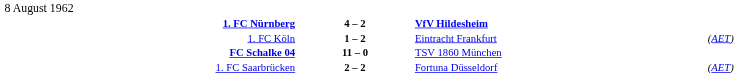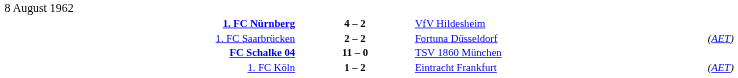 <table width=100% cellspacing=1>
 <tr>
 <th width=25%></th>
 <th width=10%></th>
 <th width=25%></th>
 <th></th>
 </tr>
 <tr>
 <td>8 August 1962</td>
 </tr>
 <tr style=font-size:90%>
 <td align=right><strong><a href='#'>1. FC Nürnberg</a></strong></td>
 <td align=center><strong>4 – 2</strong></td>
-<td><strong><a href='#'>VfV Hildesheim</a></strong></td>
+<td><a href='#'>VfV Hildesheim</a></td>
 </tr>
 <tr style=font-size:90%>
-<td align=right><a href='#'>1. FC Köln</a></td>
-<td align=center><strong>1 – 2</strong></td>
-<td><a href='#'>Eintracht Frankfurt</a></td>
+<td align=right><a href='#'>1. FC Saarbrücken</a></td>
+<td align=center><strong>2 – 2</strong></td>
+<td><a href='#'>Fortuna Düsseldorf</a></td>
 <td><em>(<a href='#'>AET</a>)</em></td>
 </tr>
 <tr style=font-size:90%>
 <td align=right><strong><a href='#'>FC Schalke 04</a></strong></td>
 <td align=center><strong>11 – 0</strong></td>
 <td><a href='#'>TSV 1860 München</a></td>
 </tr>
 <tr style=font-size:90%>
-<td align=right><a href='#'>1. FC Saarbrücken</a></td>
-<td align=center><strong>2 – 2</strong></td>
-<td><a href='#'>Fortuna Düsseldorf</a></td>
+<td align=right><a href='#'>1. FC Köln</a></td>
+<td align=center><strong>1 – 2</strong></td>
+<td><a href='#'>Eintracht Frankfurt</a></td>
 <td><em>(<a href='#'>AET</a>)</em></td>
 </tr>
 </table>
